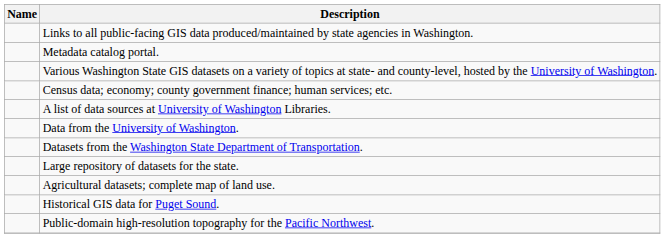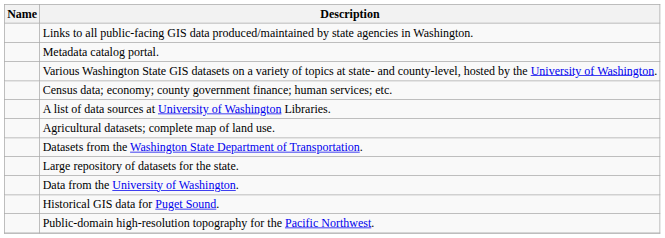 <table class="wikitable sortable" style="text-align: left; color: black;">
 <tr>
 <th data-sort-type="text"><strong>Name</strong></th>
 <th class="unsortable"><strong>Description</strong></th>
 </tr>
 <tr>
 <td align="left"></td>
 <td>Links to all public-facing GIS data produced/maintained by state agencies in Washington.</td>
 </tr>
 <tr>
 <td align="left"></td>
 <td>Metadata catalog portal.</td>
 </tr>
 <tr>
 <td align="left"></td>
 <td>Various Washington State GIS datasets on a variety of topics at state- and county-level, hosted by the <a href='#'>University of Washington</a>.</td>
 </tr>
 <tr>
 <td align="left"></td>
 <td>Census data; economy; county government finance; human services; etc.</td>
 </tr>
 <tr>
 <td align="left"></td>
 <td>A list of data sources at <a href='#'>University of Washington</a> Libraries.</td>
 </tr>
 <tr>
 <td align="left"></td>
-<td>Data from the <a href='#'>University of Washington</a>.</td>
+<td>Agricultural datasets; complete map of land use.</td>
 </tr>
 <tr>
 <td align="left"></td>
 <td>Datasets from the <a href='#'>Washington State Department of Transportation</a>.</td>
 </tr>
 <tr>
 <td align="left"></td>
 <td>Large repository of datasets for the state.</td>
 </tr>
 <tr>
 <td align="left"></td>
-<td>Agricultural datasets; complete map of land use.</td>
+<td>Data from the <a href='#'>University of Washington</a>.</td>
 </tr>
 <tr>
 <td align="left"></td>
 <td>Historical GIS data for <a href='#'>Puget Sound</a>.</td>
 </tr>
 <tr>
 <td align="left"></td>
 <td>Public-domain high-resolution topography for the <a href='#'>Pacific Northwest</a>.</td>
 </tr>
 <tr>
 </tr>
 </table>
